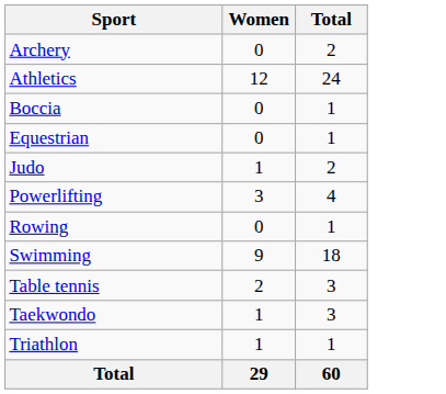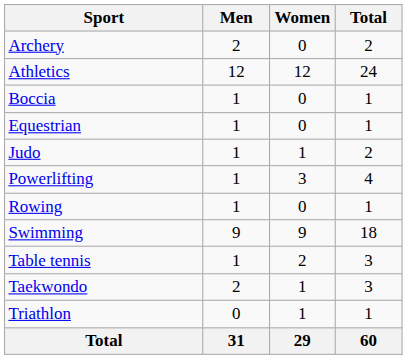 <table class="wikitable sortable" style="text-align:center">
 <tr>
 <th width=180>Sport</th>
+<th width=55>Men</th>
 <th width=55>Women</th>
 <th width=55>Total</th>
 </tr>
 <tr>
 <td align=left><a href='#'>Archery</a></td>
+<td>2</td>
 <td>0</td>
 <td>2</td>
 </tr>
 <tr>
 <td align=left><a href='#'>Athletics</a></td>
 <td>12</td>
+<td>12</td>
 <td>24</td>
 </tr>
 <tr>
 <td align=left><a href='#'>Boccia</a></td>
+<td>1</td>
 <td>0</td>
 <td>1</td>
 </tr>
 <tr>
 <td align=left><a href='#'>Equestrian</a></td>
+<td>1</td>
 <td>0</td>
 <td>1</td>
 </tr>
 <tr>
 <td align=left><a href='#'>Judo</a></td>
 <td>1</td>
+<td>1</td>
 <td>2</td>
 </tr>
 <tr>
 <td align=left><a href='#'>Powerlifting</a></td>
+<td>1</td>
 <td>3</td>
 <td>4</td>
 </tr>
 <tr>
 <td align=left><a href='#'>Rowing</a></td>
+<td>1</td>
 <td>0</td>
 <td>1</td>
 </tr>
 <tr>
 <td align=left><a href='#'>Swimming</a></td>
 <td>9</td>
+<td>9</td>
 <td>18</td>
 </tr>
 <tr>
 <td align=left><a href='#'>Table tennis</a></td>
+<td>1</td>
 <td>2</td>
 <td>3</td>
 </tr>
 <tr>
 <td align=left><a href='#'>Taekwondo</a></td>
+<td>2</td>
 <td>1</td>
 <td>3</td>
 </tr>
 <tr>
 <td align=left><a href='#'>Triathlon</a></td>
+<td>0</td>
 <td>1</td>
 <td>1</td>
 </tr>
 <tr class="sortbottom">
 <th>Total</th>
+<th>31</th>
 <th>29</th>
 <th>60</th>
 </tr>
 </table>
